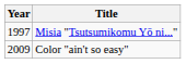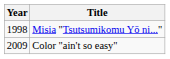 <table class="wikitable">
 <tr>
 <th>Year</th>
 <th>Title</th>
 </tr>
 <tr>
-<td>1997</td>
+<td>1998</td>
 <td><a href='#'>Misia</a> "<a href='#'>Tsutsumikomu Yō ni...</a>"</td>
 </tr>
 <tr>
 <td>2009</td>
 <td>Color "ain't so easy"</td>
 </tr>
 </table>
